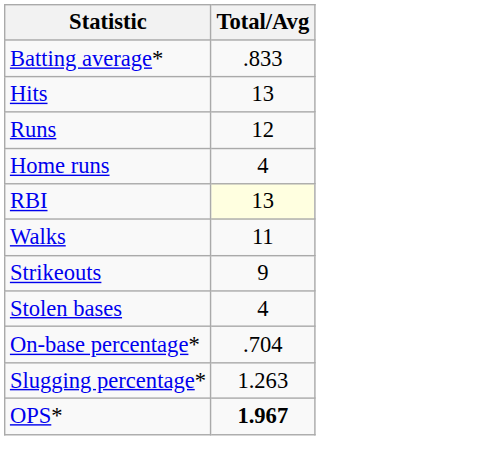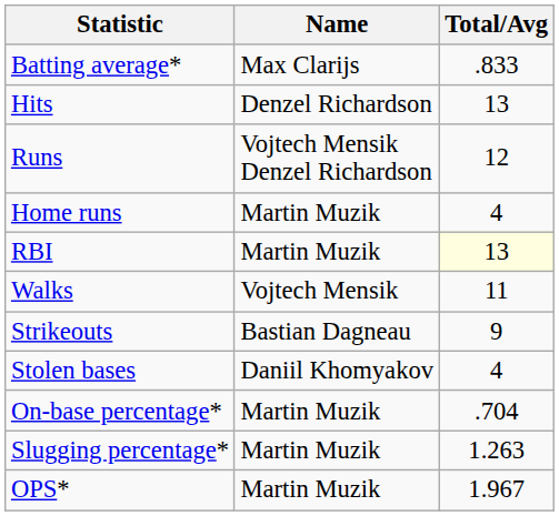 <table class=wikitable>
 <tr>
 <th>Statistic</th>
+<th>Name</th>
 <th>Total/Avg</th>
 </tr>
 <tr>
 <td><a href='#'>Batting average</a>*</td>
+<td> Max Clarijs</td>
 <td align=center>.833</td>
 </tr>
 <tr>
 <td><a href='#'>Hits</a></td>
+<td> Denzel Richardson</td>
 <td align=center>13</td>
 </tr>
 <tr>
 <td><a href='#'>Runs</a></td>
+<td> Vojtech Mensik<br> Denzel Richardson</td>
 <td align=center>12</td>
 </tr>
 <tr>
 <td><a href='#'>Home runs</a></td>
+<td> Martin Muzik</td>
 <td align=center>4</td>
 </tr>
 <tr>
 <td><a href='#'>RBI</a></td>
+<td> Martin Muzik</td>
 <td align=center style="background: lightyellow;">13</td>
 </tr>
 <tr>
 <td><a href='#'>Walks</a></td>
+<td> Vojtech Mensik</td>
 <td align=center>11</td>
 </tr>
 <tr>
 <td><a href='#'>Strikeouts</a></td>
+<td> Bastian Dagneau</td>
 <td align=center>9</td>
 </tr>
 <tr>
 <td><a href='#'>Stolen bases</a></td>
+<td> Daniil Khomyakov</td>
 <td align=center>4</td>
 </tr>
 <tr>
 <td><a href='#'>On-base percentage</a>*</td>
+<td> Martin Muzik</td>
 <td align=center>.704</td>
 </tr>
 <tr>
 <td><a href='#'>Slugging percentage</a>*</td>
+<td> Martin Muzik</td>
 <td align=center>1.263</td>
 </tr>
 <tr>
 <td><a href='#'>OPS</a>*</td>
-<td align=center><strong>1.967</strong></td>
+<td> Martin Muzik</td>
+<td align=center>1.967</td>
 </tr>
 </table>
